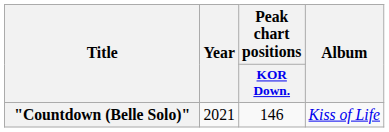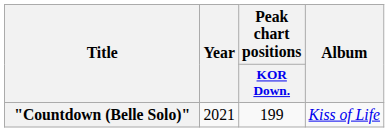 <table class="wikitable plainrowheaders" style="text-align:center">
 <tr>
 <th rowspan="2" style="width:12em">Title</th>
 <th rowspan="2">Year</th>
 <th colspan="1">Peak chart positions</th>
 <th rowspan="2">Album</th>
 </tr>
 <tr>
 <th scope="col" style="width:3em;font-size:85%"><a href='#'>KOR<br>Down.</a><br></th>
 </tr>
 <tr>
 <th scope="row">"Countdown (Belle Solo)"</th>
 <td>2021</td>
-<td>146</td>
+<td>199</td>
 <td><em><a href='#'>Kiss of Life</a></em></td>
 </tr>
 </table>
